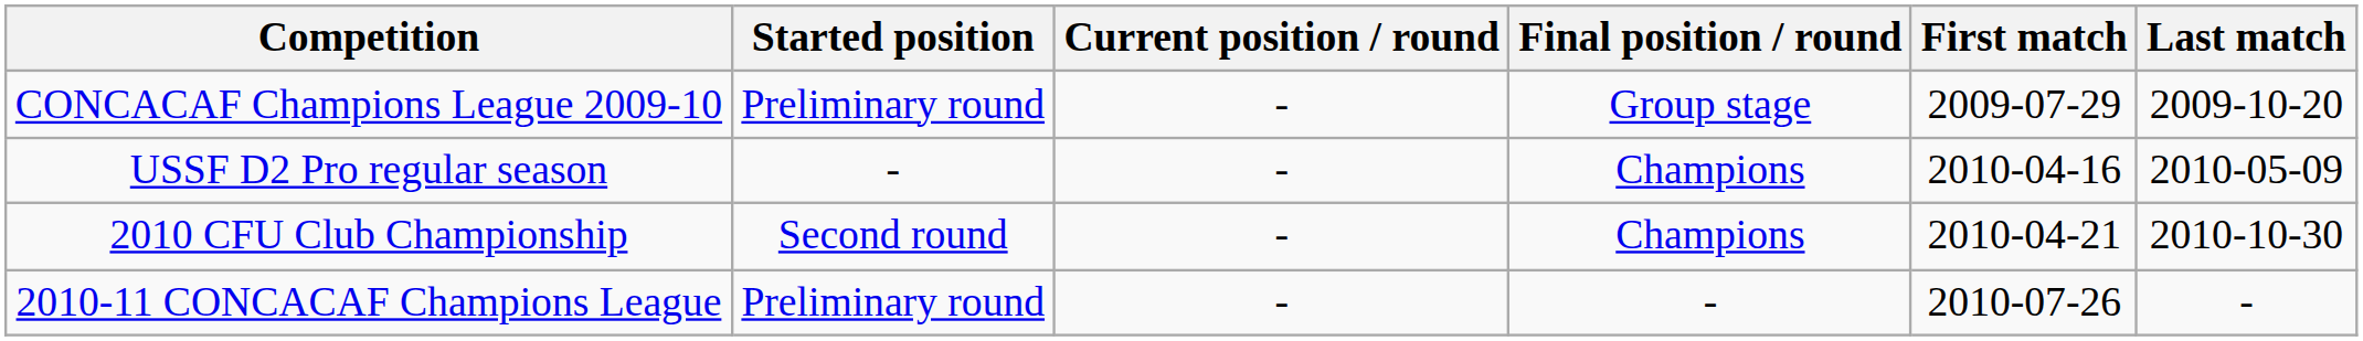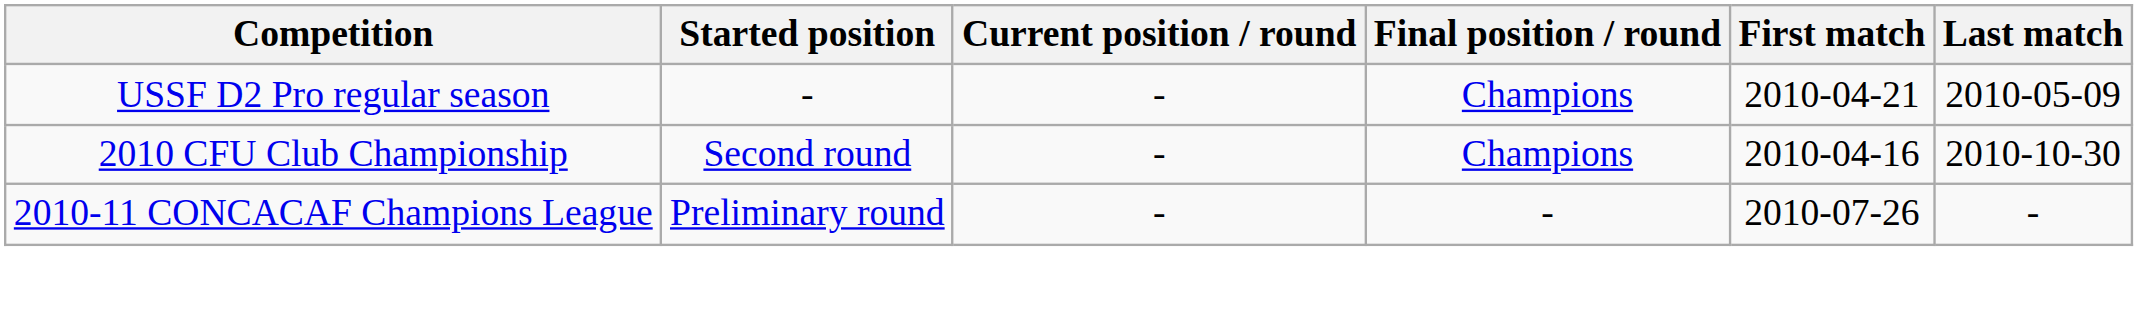 <table class="wikitable"  style="text-align: center;">
 <tr>
 <th>Competition</th>
 <th>Started position</th>
 <th>Current position / round</th>
 <th>Final position / round</th>
 <th>First match</th>
 <th>Last match</th>
 </tr>
 <tr>
-<td><a href='#'>CONCACAF Champions League 2009-10</a></td>
-<td><a href='#'>Preliminary round</a></td>
-<td>-</td>
-<td><a href='#'>Group stage</a></td>
-<td>2009-07-29</td>
-<td>2009-10-20</td>
-</tr>
-<tr>
 <td><a href='#'>USSF D2 Pro regular season</a></td>
 <td>-</td>
 <td>-</td>
 <td><a href='#'>Champions</a></td>
-<td>2010-04-16</td>
+<td>2010-04-21</td>
 <td>2010-05-09</td>
 </tr>
 <tr>
 <td><a href='#'>2010 CFU Club Championship</a></td>
 <td><a href='#'>Second round</a></td>
 <td>-</td>
 <td><a href='#'>Champions</a></td>
-<td>2010-04-21</td>
+<td>2010-04-16</td>
 <td>2010-10-30</td>
 </tr>
 <tr>
 <td><a href='#'>2010-11 CONCACAF Champions League</a></td>
 <td><a href='#'>Preliminary round</a></td>
 <td>-</td>
 <td>-</td>
 <td>2010-07-26</td>
 <td>-</td>
 </tr>
 </table>
